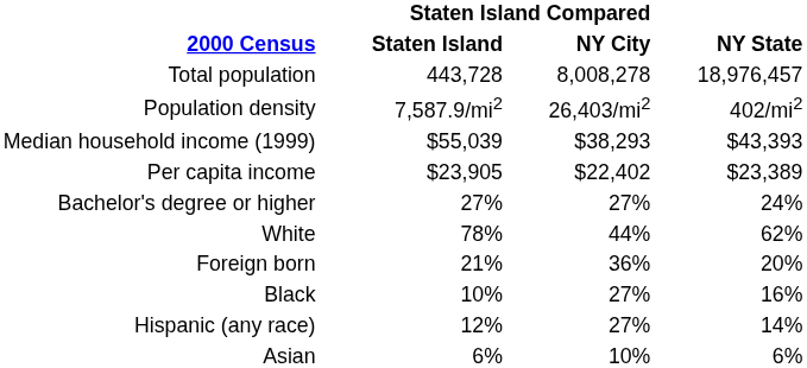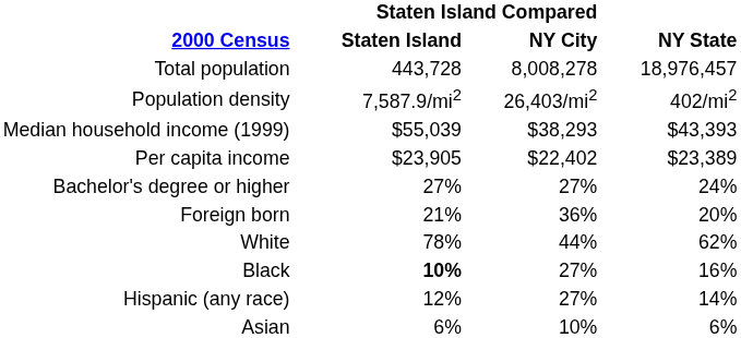 <table id="toc" style="float: right; text-align:right; margin-left: 5em; width: 40%; font-size: 90%;" cellspacing="3">
 <tr>
 <th colspan="3"><strong>Staten Island Compared</strong></th>
 </tr>
 <tr>
 <td><strong><a href='#'>2000 Census</a></strong></td>
 <td><strong>Staten Island</strong></td>
 <td><strong>NY City</strong></td>
 <td><strong>NY State</strong></td>
 </tr>
 <tr>
 <td>Total population</td>
 <td>443,728</td>
 <td>8,008,278</td>
 <td>18,976,457</td>
 </tr>
 <tr>
 <td>Population density</td>
 <td>7,587.9/mi<sup>2</sup></td>
 <td>26,403/mi<sup>2</sup></td>
 <td>402/mi<sup>2</sup></td>
 </tr>
 <tr>
 <td>Median household income (1999)</td>
 <td>$55,039</td>
 <td>$38,293</td>
 <td>$43,393</td>
 </tr>
 <tr>
 <td>Per capita income</td>
 <td>$23,905</td>
 <td>$22,402</td>
 <td>$23,389</td>
 </tr>
 <tr>
 <td>Bachelor's degree or higher</td>
 <td>27%</td>
 <td>27%</td>
 <td>24%</td>
 </tr>
 <tr>
+<td>Foreign born</td>
+<td>21%</td>
+<td>36%</td>
+<td>20%</td>
+</tr>
+<tr>
 <td>White</td>
 <td>78%</td>
 <td>44%</td>
 <td>62%</td>
 </tr>
 <tr>
-<td>Foreign born</td>
-<td>21%</td>
-<td>36%</td>
-<td>20%</td>
-</tr>
-<tr>
 <td>Black</td>
-<td>10%</td>
+<td><strong>10%</strong></td>
 <td>27%</td>
 <td>16%</td>
 </tr>
 <tr>
 <td>Hispanic (any race)</td>
 <td>12%</td>
 <td>27%</td>
 <td>14%</td>
 </tr>
 <tr>
 <td>Asian</td>
 <td>6%</td>
 <td>10%</td>
 <td>6%</td>
 </tr>
 </table>
